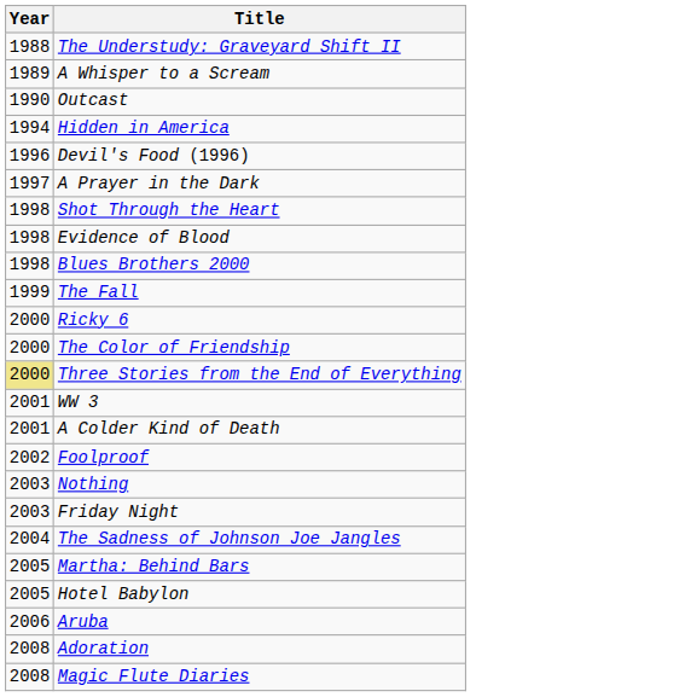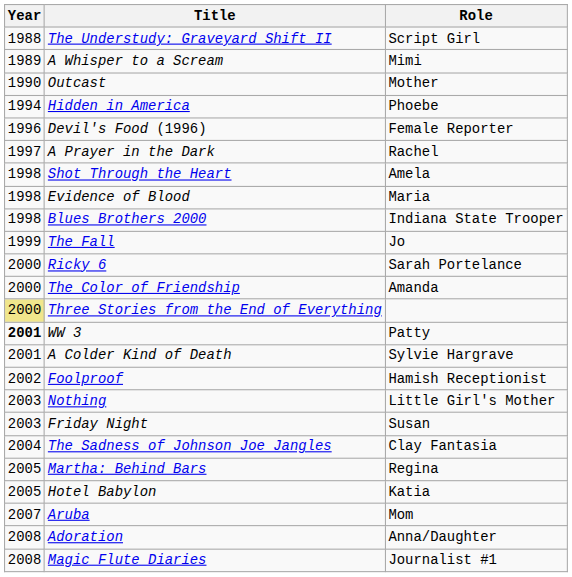 <table class="wikitable sortable">
 <tr>
 <th>Year</th>
 <th>Title</th>
+<th>Role</th>
 </tr>
 <tr>
 <td>1988</td>
 <td data-sort-value="Understudy: Graveyard Shift II, The"><em><a href='#'>The Understudy: Graveyard Shift II</a></em></td>
+<td>Script Girl</td>
 </tr>
 <tr>
 <td>1989</td>
 <td data-sort-value="Whisper to a Scream, A"><em>A Whisper to a Scream</em></td>
+<td>Mimi</td>
 </tr>
 <tr>
 <td>1990</td>
 <td><em>Outcast</em></td>
+<td>Mother</td>
 </tr>
 <tr>
 <td>1994</td>
 <td><em><a href='#'>Hidden in America</a></em></td>
+<td>Phoebe</td>
 </tr>
 <tr>
 <td>1996</td>
 <td><em>Devil's Food</em> (1996)</td>
+<td>Female Reporter</td>
 </tr>
 <tr>
 <td>1997</td>
 <td data-sort-value="Prayer in the Dark, A"><em>A Prayer in the Dark</em></td>
+<td>Rachel</td>
 </tr>
 <tr>
 <td>1998</td>
 <td><em><a href='#'>Shot Through the Heart</a></em></td>
+<td>Amela</td>
 </tr>
 <tr>
 <td>1998</td>
 <td><em>Evidence of Blood</em></td>
+<td>Maria</td>
 </tr>
 <tr>
 <td>1998</td>
 <td><em><a href='#'>Blues Brothers 2000</a></em></td>
+<td>Indiana State Trooper</td>
 </tr>
 <tr>
 <td>1999</td>
 <td data-sort-value="Fall, The"><em><a href='#'>The Fall</a></em></td>
+<td>Jo</td>
 </tr>
 <tr>
 <td>2000</td>
 <td><em><a href='#'>Ricky 6</a></em></td>
+<td>Sarah Portelance</td>
 </tr>
 <tr>
 <td>2000</td>
 <td data-sort-value="Color of Friendship, The"><em><a href='#'>The Color of Friendship</a></em></td>
+<td>Amanda</td>
 </tr>
 <tr>
 <td style="background: khaki;">2000</td>
 <td><em><a href='#'>Three Stories from the End of Everything</a></em></td>
+<td></td>
 </tr>
 <tr>
-<td>2001</td>
+<td><strong>2001</strong></td>
 <td><em>WW 3</em></td>
+<td>Patty</td>
 </tr>
 <tr>
 <td>2001</td>
 <td data-sort-value="Colder Kind of Death, A"><em>A Colder Kind of Death</em></td>
+<td>Sylvie Hargrave</td>
 </tr>
 <tr>
 <td>2002</td>
 <td><em><a href='#'>Foolproof</a></em></td>
+<td>Hamish Receptionist</td>
 </tr>
 <tr>
 <td>2003</td>
 <td><em><a href='#'>Nothing</a></em></td>
+<td>Little Girl's Mother</td>
 </tr>
 <tr>
 <td>2003</td>
 <td><em>Friday Night</em></td>
+<td>Susan</td>
 </tr>
 <tr>
 <td>2004</td>
 <td data-sort-value="Sadness of Johnson Joe Jangles, The"><em><a href='#'>The Sadness of Johnson Joe Jangles</a></em></td>
+<td>Clay Fantasia</td>
 </tr>
 <tr>
 <td>2005</td>
 <td><em><a href='#'>Martha: Behind Bars</a></em></td>
+<td>Regina</td>
 </tr>
 <tr>
 <td>2005</td>
 <td><em>Hotel Babylon</em></td>
+<td>Katia</td>
 </tr>
 <tr>
-<td>2006</td>
+<td>2007</td>
 <td><em><a href='#'>Aruba</a></em></td>
+<td>Mom</td>
 </tr>
 <tr>
 <td>2008</td>
 <td><em><a href='#'>Adoration</a></em></td>
+<td>Anna/Daughter</td>
 </tr>
 <tr>
 <td>2008</td>
 <td><em><a href='#'>Magic Flute Diaries</a></em></td>
+<td>Journalist #1</td>
 </tr>
 </table>
